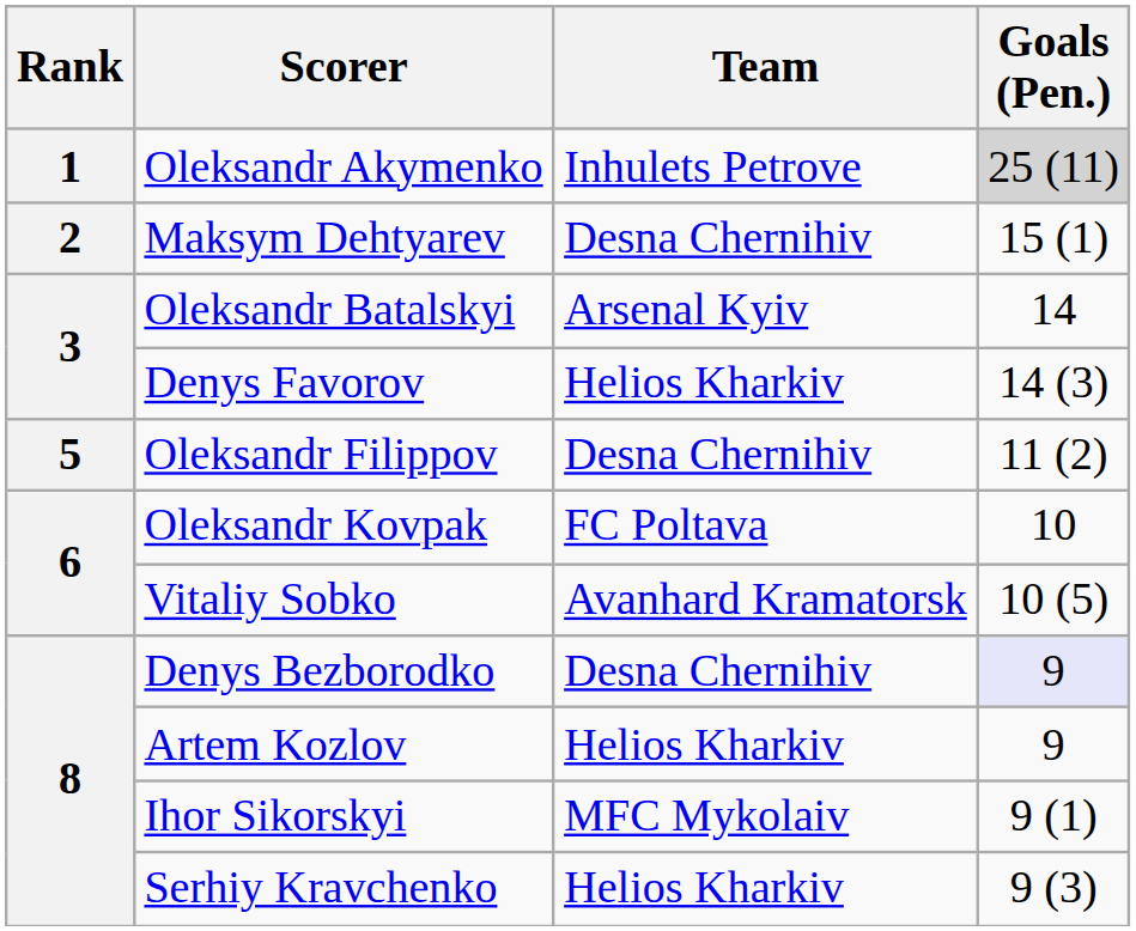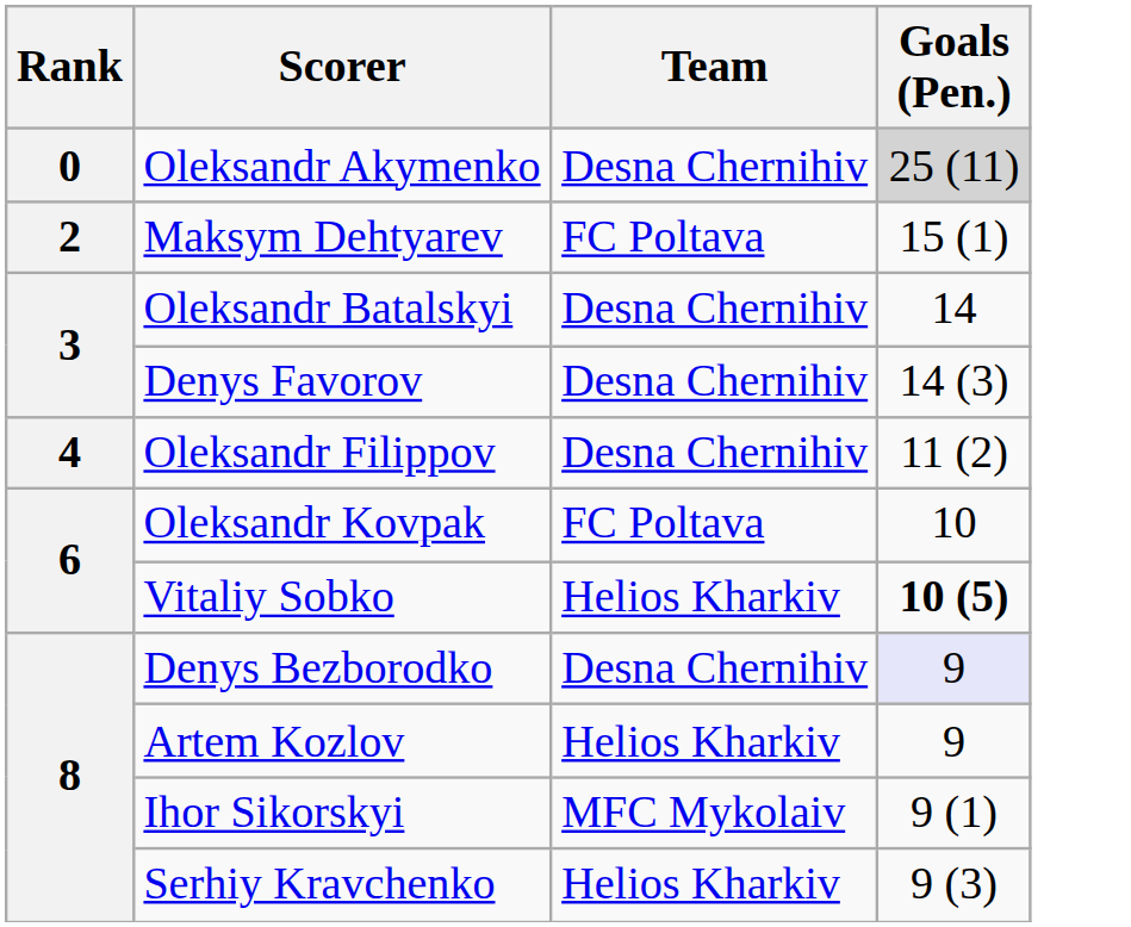 <table class="wikitable">
 <tr>
 <th>Rank</th>
 <th>Scorer</th>
 <th>Team</th>
 <th>Goals<br>(Pen.)</th>
 </tr>
 <tr>
-<th align=center>1</th>
+<th align=center>0</th>
 <td> <a href='#'>Oleksandr Akymenko</a></td>
-<td><a href='#'>Inhulets Petrove</a></td>
+<td><a href='#'>Desna Chernihiv</a></td>
 <td align=center style="background: lightgrey;">25 (11)</td>
 </tr>
 <tr>
 <th align=center rowspan=1>2</th>
 <td> <a href='#'>Maksym Dehtyarev</a></td>
-<td><a href='#'>Desna Chernihiv</a></td>
+<td><a href='#'>FC Poltava</a></td>
 <td align=center>15 (1)</td>
 </tr>
 <tr>
 <th align=center rowspan=2>3</th>
 <td> <a href='#'>Oleksandr Batalskyi</a></td>
-<td><a href='#'>Arsenal Kyiv</a></td>
+<td><a href='#'>Desna Chernihiv</a></td>
 <td align=center>14</td>
 </tr>
 <tr>
 <td> <a href='#'>Denys Favorov</a></td>
-<td><a href='#'>Helios Kharkiv</a></td>
+<td><a href='#'>Desna Chernihiv</a></td>
 <td align=center>14 (3)</td>
 </tr>
 <tr>
-<th align=center rowspan=>5</th>
+<th align=center rowspan=>4</th>
 <td>  <a href='#'>Oleksandr Filippov</a></td>
 <td><a href='#'>Desna Chernihiv</a></td>
 <td align=center>11 (2)</td>
 </tr>
 <tr>
 <th align=center rowspan=2>6</th>
 <td> <a href='#'>Oleksandr Kovpak</a></td>
 <td><a href='#'>FC Poltava</a></td>
 <td align=center>10</td>
 </tr>
 <tr>
 <td> <a href='#'>Vitaliy Sobko</a></td>
-<td><a href='#'>Avanhard Kramatorsk</a></td>
-<td align=center>10 (5)</td>
+<td><a href='#'>Helios Kharkiv</a></td>
+<td align=center><strong>10 (5)</strong></td>
 </tr>
 <tr>
 <th align=center rowspan=4>8</th>
 <td> <a href='#'>Denys Bezborodko</a></td>
 <td><a href='#'>Desna Chernihiv</a></td>
 <td align=center style="background: lavender;">9</td>
 </tr>
 <tr>
 <td> <a href='#'>Artem Kozlov</a></td>
 <td><a href='#'>Helios Kharkiv</a></td>
 <td align=center>9</td>
 </tr>
 <tr>
 <td> <a href='#'>Ihor Sikorskyi</a></td>
 <td><a href='#'>MFC Mykolaiv</a></td>
 <td align=center>9 (1)</td>
 </tr>
 <tr>
 <td> <a href='#'>Serhiy Kravchenko</a></td>
 <td><a href='#'>Helios Kharkiv</a></td>
 <td align=center>9 (3)</td>
 </tr>
 </table>
